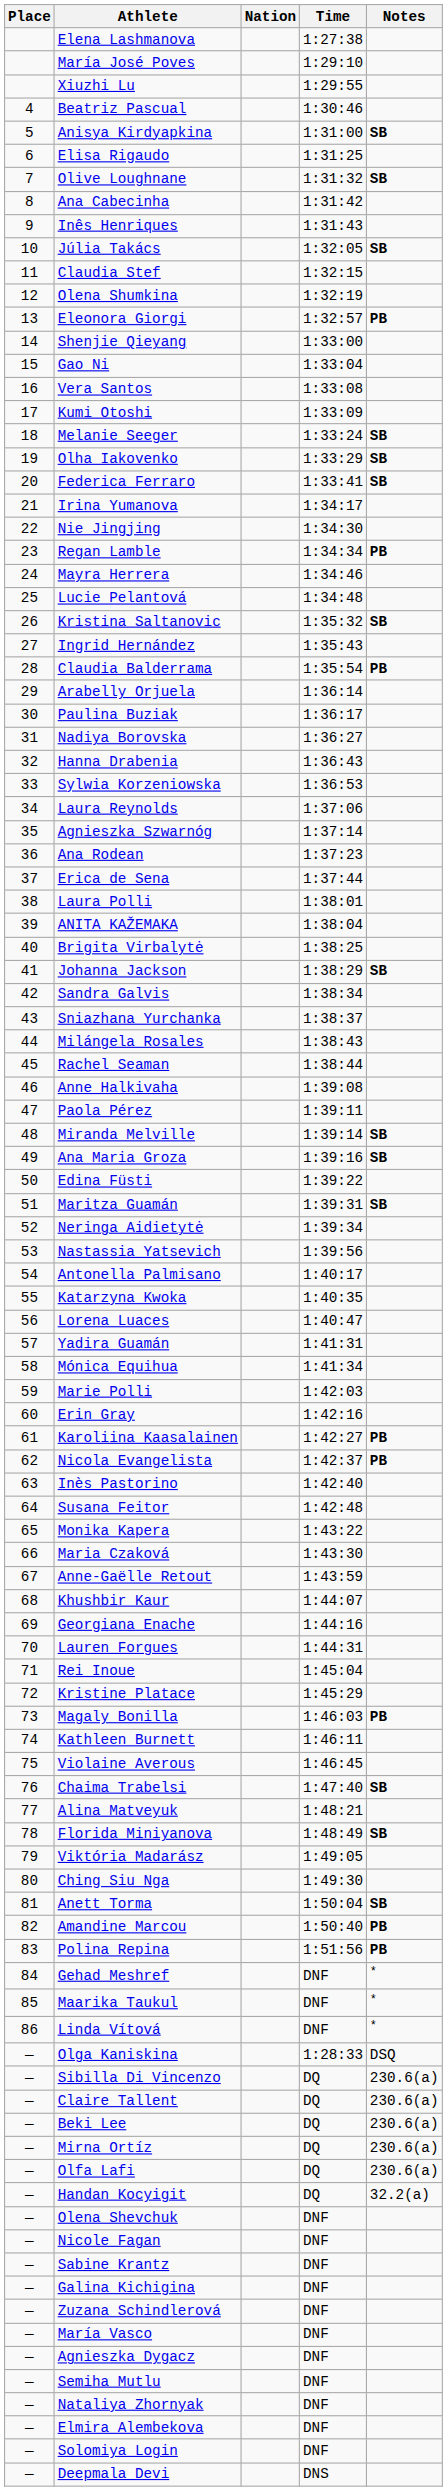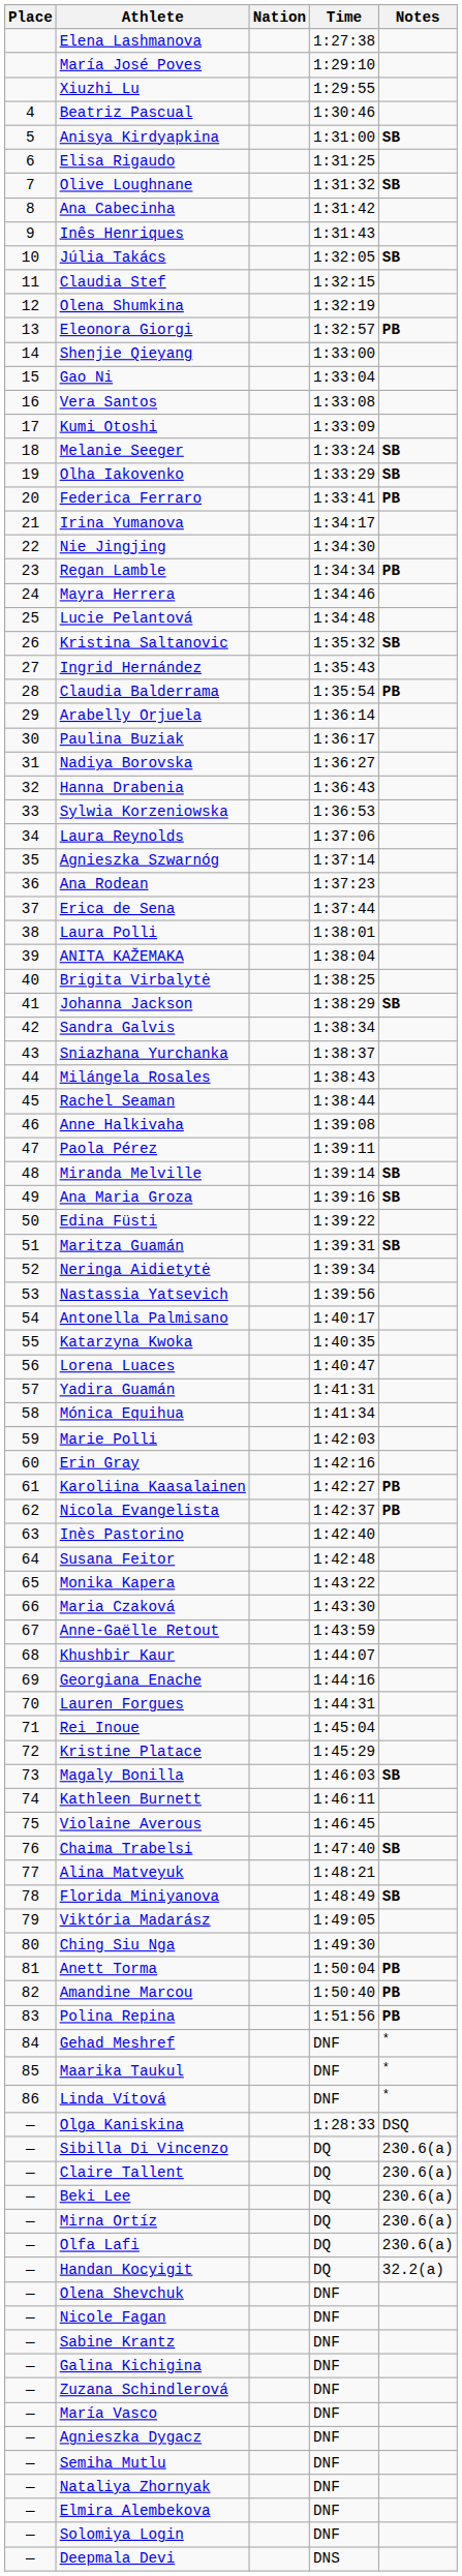 <table class=wikitable>
 <tr>
 <th>Place</th>
 <th>Athlete</th>
 <th>Nation</th>
 <th>Time</th>
 <th>Notes</th>
 </tr>
 <tr>
 <td align=center></td>
 <td><a href='#'>Elena Lashmanova</a></td>
 <td></td>
 <td>1:27:38</td>
 <td> </td>
 </tr>
 <tr>
 <td align=center></td>
 <td><a href='#'>María José Poves</a></td>
 <td></td>
 <td>1:29:10</td>
 <td> </td>
 </tr>
 <tr>
 <td align=center></td>
 <td><a href='#'>Xiuzhi Lu</a></td>
 <td></td>
 <td>1:29:55</td>
 <td> </td>
 </tr>
 <tr>
 <td align=center>4</td>
 <td><a href='#'>Beatriz Pascual</a></td>
 <td></td>
 <td>1:30:46</td>
 <td> </td>
 </tr>
 <tr>
 <td align=center>5</td>
 <td><a href='#'>Anisya Kirdyapkina</a></td>
 <td></td>
 <td>1:31:00</td>
 <td><strong>SB</strong></td>
 </tr>
 <tr>
 <td align=center>6</td>
 <td><a href='#'>Elisa Rigaudo</a></td>
 <td></td>
 <td>1:31:25</td>
 <td> </td>
 </tr>
 <tr>
 <td align=center>7</td>
 <td><a href='#'>Olive Loughnane</a></td>
 <td></td>
 <td>1:31:32</td>
 <td><strong>SB</strong></td>
 </tr>
 <tr>
 <td align=center>8</td>
 <td><a href='#'>Ana Cabecinha</a></td>
 <td></td>
 <td>1:31:42</td>
 <td> </td>
 </tr>
 <tr>
 <td align=center>9</td>
 <td><a href='#'>Inês Henriques</a></td>
 <td></td>
 <td>1:31:43</td>
 <td> </td>
 </tr>
 <tr>
 <td align=center>10</td>
 <td><a href='#'>Júlia Takács</a></td>
 <td></td>
 <td>1:32:05</td>
 <td><strong>SB</strong></td>
 </tr>
 <tr>
 <td align=center>11</td>
 <td><a href='#'>Claudia Stef</a></td>
 <td></td>
 <td>1:32:15</td>
 <td> </td>
 </tr>
 <tr>
 <td align=center>12</td>
 <td><a href='#'>Olena Shumkina</a></td>
 <td></td>
 <td>1:32:19</td>
 <td> </td>
 </tr>
 <tr>
 <td align=center>13</td>
 <td><a href='#'>Eleonora Giorgi</a></td>
 <td></td>
 <td>1:32:57</td>
 <td><strong>PB</strong></td>
 </tr>
 <tr>
 <td align=center>14</td>
 <td><a href='#'>Shenjie Qieyang</a></td>
 <td></td>
 <td>1:33:00</td>
 <td> </td>
 </tr>
 <tr>
 <td align=center>15</td>
 <td><a href='#'>Gao Ni</a></td>
 <td></td>
 <td>1:33:04</td>
 <td> </td>
 </tr>
 <tr>
 <td align=center>16</td>
 <td><a href='#'>Vera Santos</a></td>
 <td></td>
 <td>1:33:08</td>
 <td> </td>
 </tr>
 <tr>
 <td align=center>17</td>
 <td><a href='#'>Kumi Otoshi</a></td>
 <td></td>
 <td>1:33:09</td>
 <td> </td>
 </tr>
 <tr>
 <td align=center>18</td>
 <td><a href='#'>Melanie Seeger</a></td>
 <td></td>
 <td>1:33:24</td>
 <td><strong>SB</strong></td>
 </tr>
 <tr>
 <td align=center>19</td>
 <td><a href='#'>Olha Iakovenko</a></td>
 <td></td>
 <td>1:33:29</td>
 <td><strong>SB</strong></td>
 </tr>
 <tr>
 <td align=center>20</td>
 <td><a href='#'>Federica Ferraro</a></td>
 <td></td>
 <td>1:33:41</td>
-<td><strong>SB</strong></td>
+<td><strong>PB</strong></td>
 </tr>
 <tr>
 <td align=center>21</td>
 <td><a href='#'>Irina Yumanova</a></td>
 <td></td>
 <td>1:34:17</td>
 <td></td>
 </tr>
 <tr>
 <td align=center>22</td>
 <td><a href='#'>Nie Jingjing</a></td>
 <td></td>
 <td>1:34:30</td>
 <td></td>
 </tr>
 <tr>
 <td align=center>23</td>
 <td><a href='#'>Regan Lamble</a></td>
 <td></td>
 <td>1:34:34</td>
 <td><strong>PB</strong></td>
 </tr>
 <tr>
 <td align=center>24</td>
 <td><a href='#'>Mayra Herrera</a></td>
 <td></td>
 <td>1:34:46</td>
 <td></td>
 </tr>
 <tr>
 <td align=center>25</td>
 <td><a href='#'>Lucie Pelantová</a></td>
 <td></td>
 <td>1:34:48</td>
 <td></td>
 </tr>
 <tr>
 <td align=center>26</td>
 <td><a href='#'>Kristina Saltanovic</a></td>
 <td></td>
 <td>1:35:32</td>
 <td><strong>SB</strong></td>
 </tr>
 <tr>
 <td align=center>27</td>
 <td><a href='#'>Ingrid Hernández</a></td>
 <td></td>
 <td>1:35:43</td>
 <td></td>
 </tr>
 <tr>
 <td align=center>28</td>
 <td><a href='#'>Claudia Balderrama</a></td>
 <td></td>
 <td>1:35:54</td>
 <td><strong>PB</strong></td>
 </tr>
 <tr>
 <td align=center>29</td>
 <td><a href='#'>Arabelly Orjuela</a></td>
 <td></td>
 <td>1:36:14</td>
 <td></td>
 </tr>
 <tr>
 <td align=center>30</td>
 <td><a href='#'>Paulina Buziak</a></td>
 <td></td>
 <td>1:36:17</td>
 <td></td>
 </tr>
 <tr>
 <td align=center>31</td>
 <td><a href='#'>Nadiya Borovska</a></td>
 <td></td>
 <td>1:36:27</td>
 <td></td>
 </tr>
 <tr>
 <td align=center>32</td>
 <td><a href='#'>Hanna Drabenia</a></td>
 <td></td>
 <td>1:36:43</td>
 <td></td>
 </tr>
 <tr>
 <td align=center>33</td>
 <td><a href='#'>Sylwia Korzeniowska</a></td>
 <td></td>
 <td>1:36:53</td>
 <td></td>
 </tr>
 <tr>
 <td align=center>34</td>
 <td><a href='#'>Laura Reynolds</a></td>
 <td></td>
 <td>1:37:06</td>
 <td></td>
 </tr>
 <tr>
 <td align=center>35</td>
 <td><a href='#'>Agnieszka Szwarnóg</a></td>
 <td></td>
 <td>1:37:14</td>
 <td></td>
 </tr>
 <tr>
 <td align=center>36</td>
 <td><a href='#'>Ana Rodean</a></td>
 <td></td>
 <td>1:37:23</td>
 <td></td>
 </tr>
 <tr>
 <td align=center>37</td>
 <td><a href='#'>Erica de Sena</a></td>
 <td></td>
 <td>1:37:44</td>
 <td></td>
 </tr>
 <tr>
 <td align=center>38</td>
 <td><a href='#'>Laura Polli</a></td>
 <td></td>
 <td>1:38:01</td>
 <td></td>
 </tr>
 <tr>
 <td align=center>39</td>
 <td><a href='#'>ANITA KAŽEMAKA</a></td>
 <td></td>
 <td>1:38:04</td>
 <td></td>
 </tr>
 <tr>
 <td align=center>40</td>
 <td><a href='#'>Brigita Virbalytė</a></td>
 <td></td>
 <td>1:38:25</td>
 <td></td>
 </tr>
 <tr>
 <td align=center>41</td>
 <td><a href='#'>Johanna Jackson</a></td>
 <td></td>
 <td>1:38:29</td>
 <td><strong>SB</strong></td>
 </tr>
 <tr>
 <td align=center>42</td>
 <td><a href='#'>Sandra Galvis</a></td>
 <td></td>
 <td>1:38:34</td>
 <td></td>
 </tr>
 <tr>
 <td align=center>43</td>
 <td><a href='#'>Sniazhana Yurchanka</a></td>
 <td></td>
 <td>1:38:37</td>
 <td></td>
 </tr>
 <tr>
 <td align=center>44</td>
 <td><a href='#'>Milángela Rosales</a></td>
 <td></td>
 <td>1:38:43</td>
 <td></td>
 </tr>
 <tr>
 <td align=center>45</td>
 <td><a href='#'>Rachel Seaman</a></td>
 <td></td>
 <td>1:38:44</td>
 <td></td>
 </tr>
 <tr>
 <td align=center>46</td>
 <td><a href='#'>Anne Halkivaha</a></td>
 <td></td>
 <td>1:39:08</td>
 <td></td>
 </tr>
 <tr>
 <td align=center>47</td>
 <td><a href='#'>Paola Pérez</a></td>
 <td></td>
 <td>1:39:11</td>
 <td></td>
 </tr>
 <tr>
 <td align=center>48</td>
 <td><a href='#'>Miranda Melville</a></td>
 <td></td>
 <td>1:39:14</td>
 <td><strong>SB</strong></td>
 </tr>
 <tr>
 <td align=center>49</td>
 <td><a href='#'>Ana Maria Groza</a></td>
 <td></td>
 <td>1:39:16</td>
 <td><strong>SB</strong></td>
 </tr>
 <tr>
 <td align=center>50</td>
 <td><a href='#'>Edina Füsti</a></td>
 <td></td>
 <td>1:39:22</td>
 <td></td>
 </tr>
 <tr>
 <td align=center>51</td>
 <td><a href='#'>Maritza Guamán</a></td>
 <td></td>
 <td>1:39:31</td>
 <td><strong>SB</strong></td>
 </tr>
 <tr>
 <td align=center>52</td>
 <td><a href='#'>Neringa Aidietytė</a></td>
 <td></td>
 <td>1:39:34</td>
 <td></td>
 </tr>
 <tr>
 <td align=center>53</td>
 <td><a href='#'>Nastassia Yatsevich</a></td>
 <td></td>
 <td>1:39:56</td>
 <td></td>
 </tr>
 <tr>
 <td align=center>54</td>
 <td><a href='#'>Antonella Palmisano</a></td>
 <td></td>
 <td>1:40:17</td>
 <td></td>
 </tr>
 <tr>
 <td align=center>55</td>
 <td><a href='#'>Katarzyna Kwoka</a></td>
 <td></td>
 <td>1:40:35</td>
 <td></td>
 </tr>
 <tr>
 <td align=center>56</td>
 <td><a href='#'>Lorena Luaces</a></td>
 <td></td>
 <td>1:40:47</td>
 <td></td>
 </tr>
 <tr>
 <td align=center>57</td>
 <td><a href='#'>Yadira Guamán</a></td>
 <td></td>
 <td>1:41:31</td>
 <td></td>
 </tr>
 <tr>
 <td align=center>58</td>
 <td><a href='#'>Mónica Equihua</a></td>
 <td></td>
 <td>1:41:34</td>
 <td></td>
 </tr>
 <tr>
 <td align=center>59</td>
 <td><a href='#'>Marie Polli</a></td>
 <td></td>
 <td>1:42:03</td>
 <td></td>
 </tr>
 <tr>
 <td align=center>60</td>
 <td><a href='#'>Erin Gray</a></td>
 <td></td>
 <td>1:42:16</td>
 <td></td>
 </tr>
 <tr>
 <td align=center>61</td>
 <td><a href='#'>Karoliina Kaasalainen</a></td>
 <td></td>
 <td>1:42:27</td>
 <td><strong>PB</strong></td>
 </tr>
 <tr>
 <td align=center>62</td>
 <td><a href='#'>Nicola Evangelista</a></td>
 <td></td>
 <td>1:42:37</td>
 <td><strong>PB</strong></td>
 </tr>
 <tr>
 <td align=center>63</td>
 <td><a href='#'>Inès Pastorino</a></td>
 <td></td>
 <td>1:42:40</td>
 <td></td>
 </tr>
 <tr>
 <td align=center>64</td>
 <td><a href='#'>Susana Feitor</a></td>
 <td></td>
 <td>1:42:48</td>
 <td></td>
 </tr>
 <tr>
 <td align=center>65</td>
 <td><a href='#'>Monika Kapera</a></td>
 <td></td>
 <td>1:43:22</td>
 <td></td>
 </tr>
 <tr>
 <td align=center>66</td>
 <td><a href='#'>Maria Czaková</a></td>
 <td></td>
 <td>1:43:30</td>
 <td></td>
 </tr>
 <tr>
 <td align=center>67</td>
 <td><a href='#'>Anne-Gaëlle Retout</a></td>
 <td></td>
 <td>1:43:59</td>
 <td></td>
 </tr>
 <tr>
 <td align=center>68</td>
 <td><a href='#'>Khushbir Kaur</a></td>
 <td></td>
 <td>1:44:07</td>
 <td></td>
 </tr>
 <tr>
 <td align=center>69</td>
 <td><a href='#'>Georgiana Enache</a></td>
 <td></td>
 <td>1:44:16</td>
 <td></td>
 </tr>
 <tr>
 <td align=center>70</td>
 <td><a href='#'>Lauren Forgues</a></td>
 <td></td>
 <td>1:44:31</td>
 <td></td>
 </tr>
 <tr>
 <td align=center>71</td>
 <td><a href='#'>Rei Inoue</a></td>
 <td></td>
 <td>1:45:04</td>
 <td></td>
 </tr>
 <tr>
 <td align=center>72</td>
 <td><a href='#'>Kristine Platace</a></td>
 <td></td>
 <td>1:45:29</td>
 <td></td>
 </tr>
 <tr>
 <td align=center>73</td>
 <td><a href='#'>Magaly Bonilla</a></td>
 <td></td>
 <td>1:46:03</td>
-<td><strong>PB</strong></td>
+<td><strong>SB</strong></td>
 </tr>
 <tr>
 <td align=center>74</td>
 <td><a href='#'>Kathleen Burnett</a></td>
 <td></td>
 <td>1:46:11</td>
 <td></td>
 </tr>
 <tr>
 <td align=center>75</td>
 <td><a href='#'>Violaine Averous</a></td>
 <td></td>
 <td>1:46:45</td>
 <td></td>
 </tr>
 <tr>
 <td align=center>76</td>
 <td><a href='#'>Chaima Trabelsi</a></td>
 <td></td>
 <td>1:47:40</td>
 <td><strong>SB</strong></td>
 </tr>
 <tr>
 <td align=center>77</td>
 <td><a href='#'>Alina Matveyuk</a></td>
 <td></td>
 <td>1:48:21</td>
 <td></td>
 </tr>
 <tr>
 <td align=center>78</td>
 <td><a href='#'>Florida Miniyanova</a></td>
 <td></td>
 <td>1:48:49</td>
 <td><strong>SB</strong></td>
 </tr>
 <tr>
 <td align=center>79</td>
 <td><a href='#'>Viktória Madarász</a></td>
 <td></td>
 <td>1:49:05</td>
 <td></td>
 </tr>
 <tr>
 <td align=center>80</td>
 <td><a href='#'>Ching Siu Nga</a></td>
 <td></td>
 <td>1:49:30</td>
 <td></td>
 </tr>
 <tr>
 <td align=center>81</td>
 <td><a href='#'>Anett Torma</a></td>
 <td></td>
 <td>1:50:04</td>
-<td><strong>SB</strong></td>
+<td><strong>PB</strong></td>
 </tr>
 <tr>
 <td align=center>82</td>
 <td><a href='#'>Amandine Marcou</a></td>
 <td></td>
 <td>1:50:40</td>
 <td><strong>PB</strong></td>
 </tr>
 <tr>
 <td align=center>83</td>
 <td><a href='#'>Polina Repina</a></td>
 <td></td>
 <td>1:51:56</td>
 <td><strong>PB</strong></td>
 </tr>
 <tr>
 <td align=center>84</td>
 <td><a href='#'>Gehad Meshref</a></td>
 <td></td>
 <td>DNF</td>
 <td><sup>*</sup></td>
 </tr>
 <tr>
 <td align=center>85</td>
 <td><a href='#'>Maarika Taukul</a></td>
 <td></td>
 <td>DNF</td>
 <td><sup>*</sup></td>
 </tr>
 <tr>
 <td align=center>86</td>
 <td><a href='#'>Linda Vítová</a></td>
 <td></td>
 <td>DNF</td>
 <td><sup>*</sup></td>
 </tr>
 <tr>
 <td align=center>—</td>
 <td><a href='#'>Olga Kaniskina</a></td>
 <td></td>
 <td>1:28:33</td>
 <td>DSQ</td>
 </tr>
 <tr>
 <td align=center>—</td>
 <td><a href='#'>Sibilla Di Vincenzo</a></td>
 <td></td>
 <td>DQ</td>
 <td>230.6(a)</td>
 </tr>
 <tr>
 <td align=center>—</td>
 <td><a href='#'>Claire Tallent</a></td>
 <td></td>
 <td>DQ</td>
 <td>230.6(a)</td>
 </tr>
 <tr>
 <td align=center>—</td>
 <td><a href='#'>Beki Lee</a></td>
 <td></td>
 <td>DQ</td>
 <td>230.6(a)</td>
 </tr>
 <tr>
 <td align=center>—</td>
 <td><a href='#'>Mirna Ortíz</a></td>
 <td></td>
 <td>DQ</td>
 <td>230.6(a)</td>
 </tr>
 <tr>
 <td align=center>—</td>
 <td><a href='#'>Olfa Lafi</a></td>
 <td></td>
 <td>DQ</td>
 <td>230.6(a)</td>
 </tr>
 <tr>
 <td align=center>—</td>
 <td><a href='#'>Handan Kocyigit</a></td>
 <td></td>
 <td>DQ</td>
 <td>32.2(a)</td>
 </tr>
 <tr>
 <td align=center>—</td>
 <td><a href='#'>Olena Shevchuk</a></td>
 <td></td>
 <td>DNF</td>
 <td></td>
 </tr>
 <tr>
 <td align=center>—</td>
 <td><a href='#'>Nicole Fagan</a></td>
 <td></td>
 <td>DNF</td>
 <td></td>
 </tr>
 <tr>
 <td align=center>—</td>
 <td><a href='#'>Sabine Krantz</a></td>
 <td></td>
 <td>DNF</td>
 <td></td>
 </tr>
 <tr>
 <td align=center>—</td>
 <td><a href='#'>Galina Kichigina</a></td>
 <td></td>
 <td>DNF</td>
 <td></td>
 </tr>
 <tr>
 <td align=center>—</td>
 <td><a href='#'>Zuzana Schindlerová</a></td>
 <td></td>
 <td>DNF</td>
 <td></td>
 </tr>
 <tr>
 <td align=center>—</td>
 <td><a href='#'>María Vasco</a></td>
 <td></td>
 <td>DNF</td>
 <td></td>
 </tr>
 <tr>
 <td align=center>—</td>
 <td><a href='#'>Agnieszka Dygacz</a></td>
 <td></td>
 <td>DNF</td>
 <td></td>
 </tr>
 <tr>
 <td align=center>—</td>
 <td><a href='#'>Semiha Mutlu</a></td>
 <td></td>
 <td>DNF</td>
 <td></td>
 </tr>
 <tr>
 <td align=center>—</td>
 <td><a href='#'>Nataliya Zhornyak</a></td>
 <td></td>
 <td>DNF</td>
 <td></td>
 </tr>
 <tr>
 <td align=center>—</td>
 <td><a href='#'>Elmira Alembekova</a></td>
 <td></td>
 <td>DNF</td>
 <td></td>
 </tr>
 <tr>
 <td align=center>—</td>
 <td><a href='#'>Solomiya Login</a></td>
 <td></td>
 <td>DNF</td>
 <td></td>
 </tr>
 <tr>
 <td align=center>—</td>
 <td><a href='#'>Deepmala Devi</a></td>
 <td></td>
 <td>DNS</td>
 <td></td>
 </tr>
 </table>
